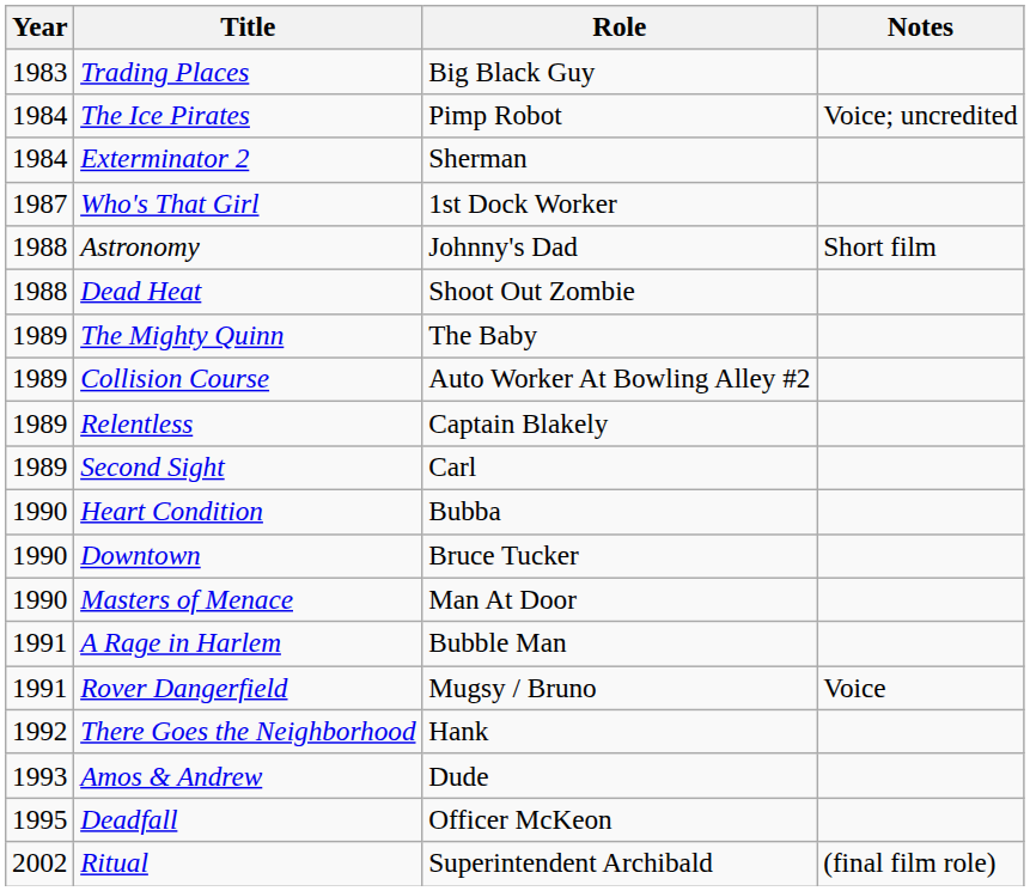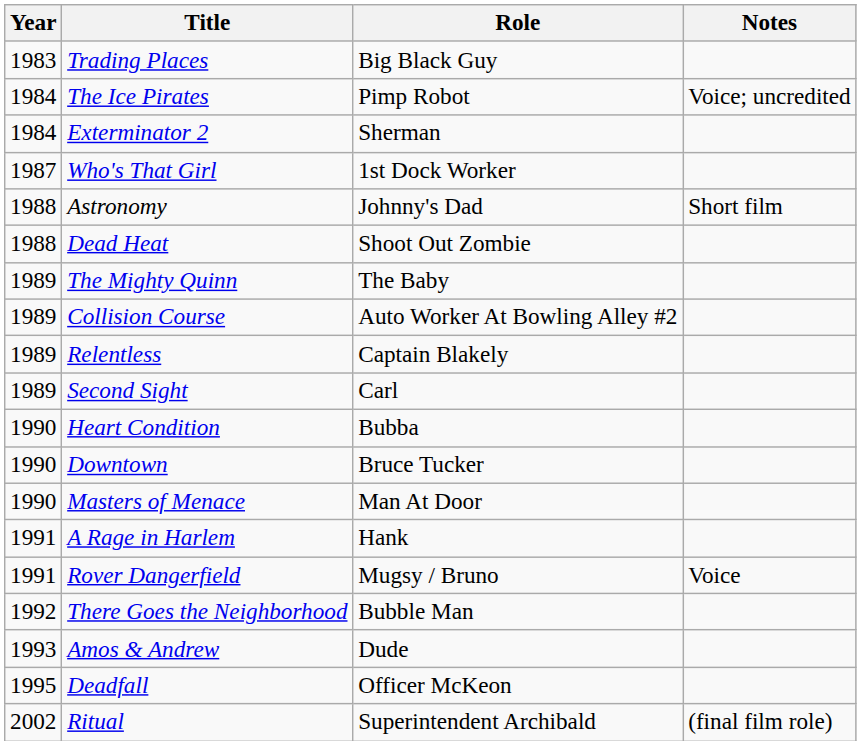 <table class="wikitable sortable">
 <tr>
 <th>Year</th>
 <th>Title</th>
 <th>Role</th>
 <th class="unsortable">Notes</th>
 </tr>
 <tr>
 <td>1983</td>
 <td><em><a href='#'>Trading Places</a></em></td>
 <td>Big Black Guy</td>
 <td></td>
 </tr>
 <tr>
 <td>1984</td>
 <td><em><a href='#'>The Ice Pirates</a></em></td>
 <td>Pimp Robot</td>
 <td>Voice; uncredited</td>
 </tr>
 <tr>
 <td>1984</td>
 <td><em><a href='#'>Exterminator 2</a></em></td>
 <td>Sherman</td>
 <td></td>
 </tr>
 <tr>
 <td>1987</td>
 <td><em><a href='#'>Who's That Girl</a></em></td>
 <td>1st Dock Worker</td>
 <td></td>
 </tr>
 <tr>
 <td>1988</td>
 <td><em>Astronomy</em></td>
 <td>Johnny's Dad</td>
 <td>Short film</td>
 </tr>
 <tr>
 <td>1988</td>
 <td><em><a href='#'>Dead Heat</a></em></td>
 <td>Shoot Out Zombie</td>
 <td></td>
 </tr>
 <tr>
 <td>1989</td>
 <td><em><a href='#'>The Mighty Quinn</a></em></td>
 <td>The Baby</td>
 <td></td>
 </tr>
 <tr>
 <td>1989</td>
 <td><em><a href='#'>Collision Course</a></em></td>
 <td>Auto Worker At Bowling Alley #2</td>
 <td></td>
 </tr>
 <tr>
 <td>1989</td>
 <td><em><a href='#'>Relentless</a></em></td>
 <td>Captain Blakely</td>
 <td></td>
 </tr>
 <tr>
 <td>1989</td>
 <td><em><a href='#'>Second Sight</a></em></td>
 <td>Carl</td>
 <td></td>
 </tr>
 <tr>
 <td>1990</td>
 <td><em><a href='#'>Heart Condition</a></em></td>
 <td>Bubba</td>
 <td></td>
 </tr>
 <tr>
 <td>1990</td>
 <td><em><a href='#'>Downtown</a></em></td>
 <td>Bruce Tucker</td>
 <td></td>
 </tr>
 <tr>
 <td>1990</td>
 <td><em><a href='#'>Masters of Menace</a></em></td>
 <td>Man At Door</td>
 <td></td>
 </tr>
 <tr>
 <td>1991</td>
 <td><em><a href='#'>A Rage in Harlem</a></em></td>
-<td>Bubble Man</td>
+<td>Hank</td>
 <td></td>
 </tr>
 <tr>
 <td>1991</td>
 <td><em><a href='#'>Rover Dangerfield</a></em></td>
 <td>Mugsy / Bruno</td>
 <td>Voice</td>
 </tr>
 <tr>
 <td>1992</td>
 <td><em><a href='#'>There Goes the Neighborhood</a></em></td>
-<td>Hank</td>
+<td>Bubble Man</td>
 <td></td>
 </tr>
 <tr>
 <td>1993</td>
 <td><em><a href='#'>Amos & Andrew</a></em></td>
 <td>Dude</td>
 <td></td>
 </tr>
 <tr>
 <td>1995</td>
 <td><em><a href='#'>Deadfall</a></em></td>
 <td>Officer McKeon</td>
 <td></td>
 </tr>
 <tr>
 <td>2002</td>
 <td><em><a href='#'>Ritual</a></em></td>
 <td>Superintendent Archibald</td>
 <td>(final film role)</td>
 </tr>
 </table>
